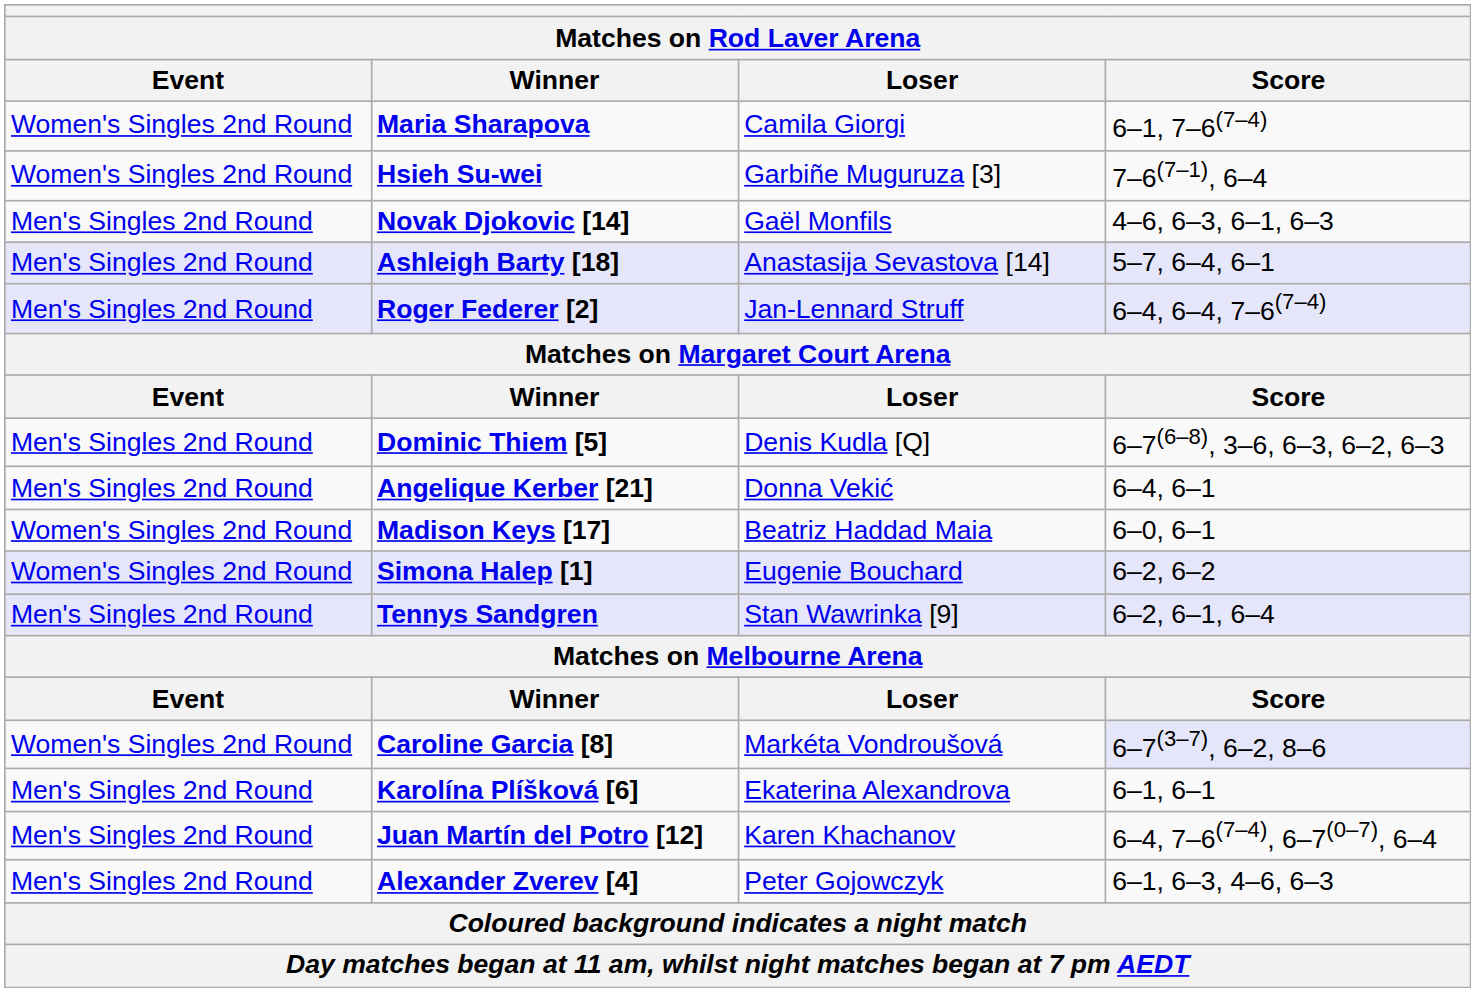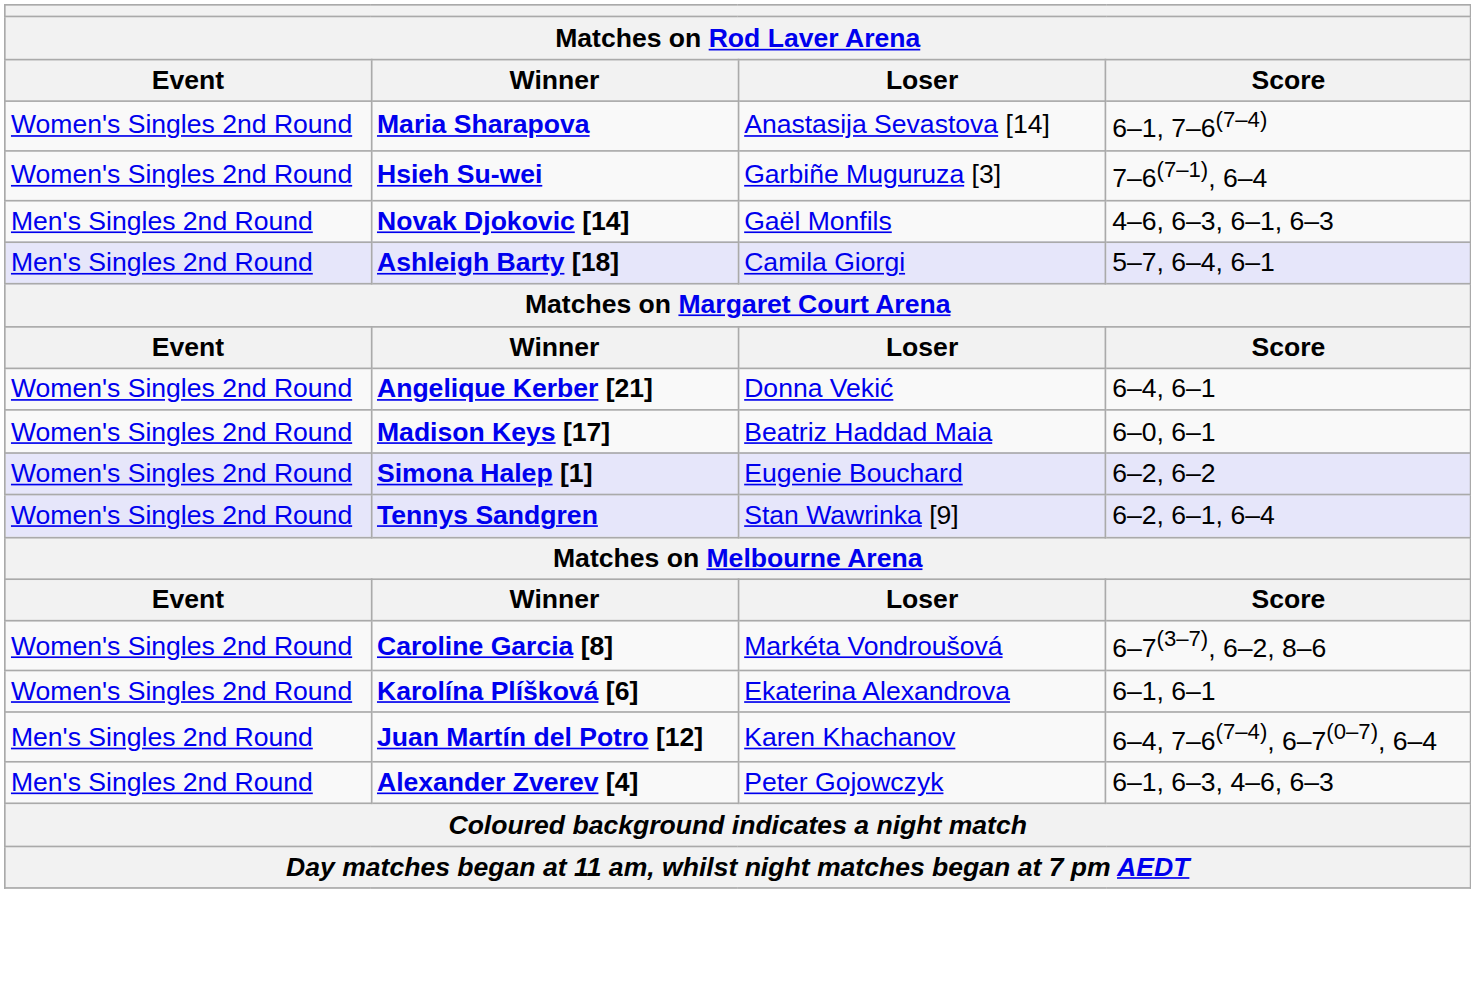 <table class="wikitable collapsible uncollapsed" style="margin:1em auto;">
 <tr>
 <th colspan=4></th>
 </tr>
 <tr>
 <th colspan=4><strong>Matches on <a href='#'>Rod Laver Arena</a></strong></th>
 </tr>
 <tr>
 <th style="width:220px;">Event</th>
 <th style="width:220px;">Winner</th>
 <th style="width:220px;">Loser</th>
 <th style="width:220px;">Score</th>
 </tr>
 <tr>
 <td><a href='#'>Women's Singles 2nd Round</a></td>
 <td> <strong><a href='#'>Maria Sharapova</a></strong></td>
-<td> <a href='#'>Camila Giorgi</a></td>
+<td> <a href='#'>Anastasija Sevastova</a> [14]</td>
 <td>6–1, 7–6<sup>(7–4)</sup></td>
 </tr>
 <tr>
 <td><a href='#'>Women's Singles 2nd Round</a></td>
 <td> <strong><a href='#'>Hsieh Su-wei</a></strong></td>
 <td> <a href='#'>Garbiñe Muguruza</a> [3]</td>
 <td>7–6<sup>(7–1)</sup>, 6–4</td>
 </tr>
 <tr>
 <td><a href='#'>Men's Singles 2nd Round</a></td>
 <td> <strong><a href='#'>Novak Djokovic</a> [14]</strong></td>
 <td> <a href='#'>Gaël Monfils</a></td>
 <td>4–6, 6–3, 6–1, 6–3</td>
 </tr>
 <tr bgcolor=lavender>
 <td><a href='#'>Men's Singles 2nd Round</a></td>
 <td> <strong><a href='#'>Ashleigh Barty</a> [18]</strong></td>
-<td> <a href='#'>Anastasija Sevastova</a> [14]</td>
+<td> <a href='#'>Camila Giorgi</a></td>
 <td>5–7, 6–4, 6–1</td>
-</tr>
-<tr bgcolor=lavender>
-<td><a href='#'>Men's Singles 2nd Round</a></td>
-<td> <strong><a href='#'>Roger Federer</a> [2]</strong></td>
-<td> <a href='#'>Jan-Lennard Struff</a></td>
-<td>6–4, 6–4, 7–6<sup>(7–4)</sup></td>
 </tr>
 <tr>
 <th colspan=4><strong>Matches on <a href='#'>Margaret Court Arena</a></strong></th>
 </tr>
 <tr>
 <th style="width:220px;">Event</th>
 <th style="width:220px;">Winner</th>
 <th style="width:220px;">Loser</th>
 <th style="width:220px;">Score</th>
 </tr>
 <tr>
-<td><a href='#'>Men's Singles 2nd Round</a></td>
-<td> <strong><a href='#'>Dominic Thiem</a> [5]</strong></td>
-<td> <a href='#'>Denis Kudla</a> [Q]</td>
-<td>6–7<sup>(6–8)</sup>, 3–6, 6–3, 6–2, 6–3</td>
-</tr>
-<tr>
-<td><a href='#'>Men's Singles 2nd Round</a></td>
+<td><a href='#'>Women's Singles 2nd Round</a></td>
 <td> <strong><a href='#'>Angelique Kerber</a> [21]</strong></td>
 <td> <a href='#'>Donna Vekić</a></td>
 <td>6–4, 6–1</td>
 </tr>
 <tr>
 <td><a href='#'>Women's Singles 2nd Round</a></td>
 <td> <strong><a href='#'>Madison Keys</a> [17]</strong></td>
 <td> <a href='#'>Beatriz Haddad Maia</a></td>
 <td>6–0, 6–1</td>
 </tr>
 <tr bgcolor=lavender>
 <td><a href='#'>Women's Singles 2nd Round</a></td>
 <td> <strong><a href='#'>Simona Halep</a> [1]</strong></td>
 <td> <a href='#'>Eugenie Bouchard</a></td>
 <td>6–2, 6–2</td>
 </tr>
 <tr bgcolor=lavender>
-<td><a href='#'>Men's Singles 2nd Round</a></td>
+<td><a href='#'>Women's Singles 2nd Round</a></td>
 <td> <strong><a href='#'>Tennys Sandgren</a></strong></td>
 <td> <a href='#'>Stan Wawrinka</a> [9]</td>
 <td>6–2, 6–1, 6–4</td>
 </tr>
 <tr>
 <th colspan=4><strong>Matches on <a href='#'>Melbourne Arena</a></strong></th>
 </tr>
 <tr>
 <th style="width:220px;">Event</th>
 <th style="width:220px;">Winner</th>
 <th style="width:220px;">Loser</th>
 <th style="width:220px;">Score</th>
 </tr>
 <tr>
 <td><a href='#'>Women's Singles 2nd Round</a></td>
 <td> <strong><a href='#'>Caroline Garcia</a> [8]</strong></td>
 <td> <a href='#'>Markéta Vondroušová</a></td>
-<td style="background: lavender;">6–7<sup>(3–7)</sup>, 6–2, 8–6</td>
+<td>6–7<sup>(3–7)</sup>, 6–2, 8–6</td>
 </tr>
 <tr>
-<td><a href='#'>Men's Singles 2nd Round</a></td>
+<td><a href='#'>Women's Singles 2nd Round</a></td>
 <td> <strong><a href='#'>Karolína Plíšková</a> [6]</strong></td>
 <td> <a href='#'>Ekaterina Alexandrova</a></td>
 <td>6–1, 6–1</td>
 </tr>
 <tr>
 <td><a href='#'>Men's Singles 2nd Round</a></td>
 <td> <strong><a href='#'>Juan Martín del Potro</a> [12]</strong></td>
 <td> <a href='#'>Karen Khachanov</a></td>
 <td>6–4, 7–6<sup>(7–4)</sup>, 6–7<sup>(0–7)</sup>, 6–4</td>
 </tr>
 <tr>
 <td><a href='#'>Men's Singles 2nd Round</a></td>
 <td> <strong><a href='#'>Alexander Zverev</a> [4]</strong></td>
 <td> <a href='#'>Peter Gojowczyk</a></td>
 <td>6–1, 6–3, 4–6, 6–3</td>
 </tr>
 <tr>
 <th colspan=4><em>Coloured background indicates a night match</em></th>
 </tr>
 <tr>
 <th colspan=4><em>Day matches began at 11 am, whilst night matches began at 7 pm <a href='#'>AEDT</a></em></th>
 </tr>
 </table>
